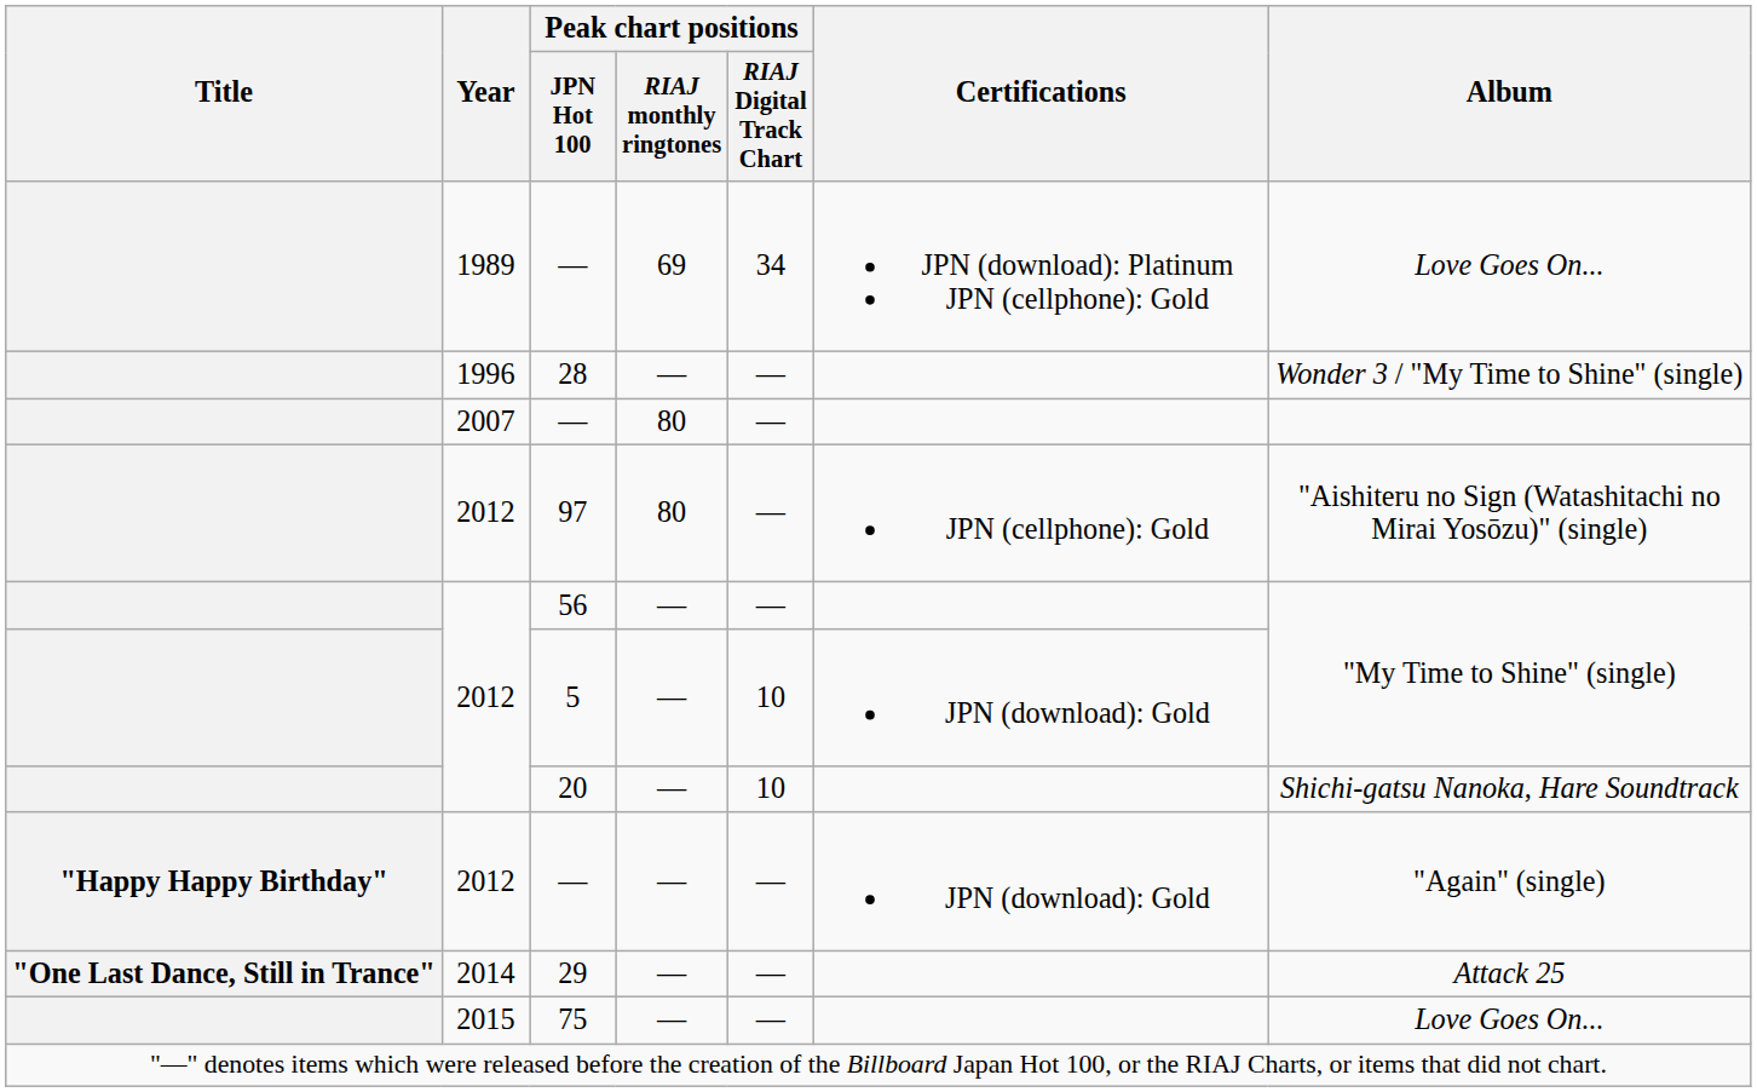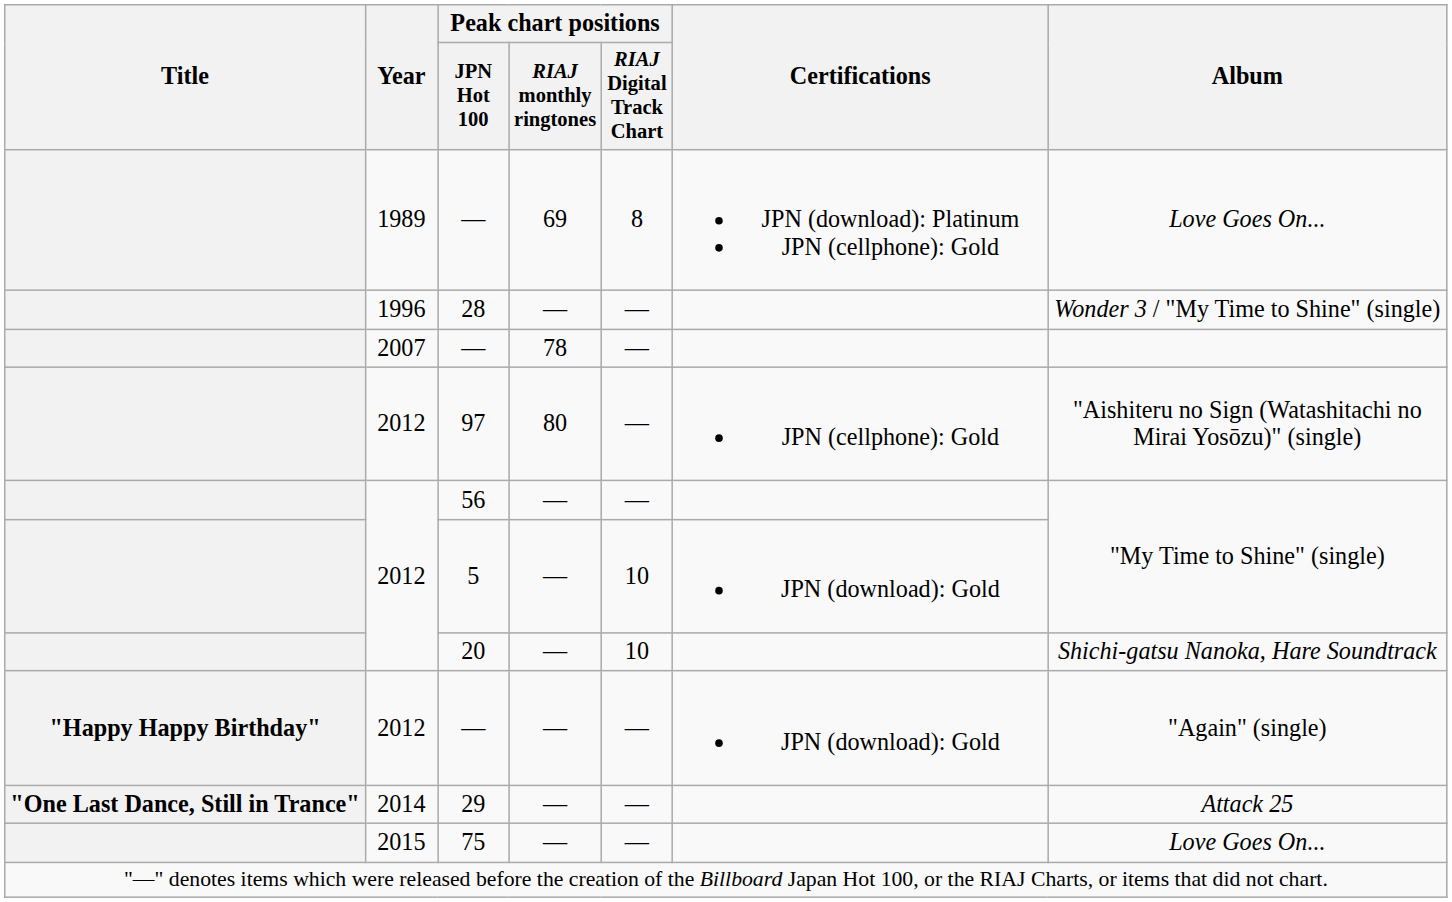 <table class="wikitable plainrowheaders" style="text-align:center;">
 <tr>
 <th scope="col" rowspan="2" style="width:25%;">Title</th>
 <th scope="col" rowspan="2" style="width:5%;">Year</th>
 <th scope="col" colspan="3">Peak chart positions</th>
 <th scope="col" rowspan="2" style="width:15em;">Certifications</th>
 <th scope="col" rowspan="2" style="width:16em;">Album</th>
 </tr>
 <tr>
 <th style="width:3em;font-size:85%">JPN Hot 100<br></th>
 <th style="width:3em;font-size:85%"><em>RIAJ</em><br>monthly<br>ringtones<br></th>
 <th style="width:3em;font-size:85%"><em>RIAJ</em><br>Digital<br>Track<br>Chart<br></th>
 </tr>
 <tr>
 <th scope="row"></th>
 <td>1989</td>
 <td>—</td>
 <td>69</td>
-<td>34</td>
+<td>8</td>
 <td><br><ul><li>JPN <span>(download)</span>: Platinum</li><li>JPN <span>(cellphone)</span>: Gold</li></ul></td>
 <td><em>Love Goes On...</em></td>
 </tr>
 <tr>
 <th scope="row"></th>
 <td>1996</td>
 <td>28</td>
 <td>—</td>
 <td>—</td>
 <td></td>
 <td><em>Wonder 3</em> / "My Time to Shine" (single)</td>
 </tr>
 <tr>
 <th scope="row"></th>
 <td>2007</td>
 <td>—</td>
-<td>80</td>
+<td>78</td>
 <td>—</td>
 <td></td>
 <td></td>
 </tr>
 <tr>
 <th scope="row"></th>
 <td>2012</td>
 <td>97</td>
 <td>80</td>
 <td>—</td>
 <td><br><ul><li>JPN <span>(cellphone)</span>: Gold</li></ul></td>
 <td>"Aishiteru no Sign (Watashitachi no Mirai Yosōzu)" (single)</td>
 </tr>
 <tr>
 <th scope="row"></th>
 <td rowspan="3">2012</td>
 <td>56</td>
 <td>—</td>
 <td>—</td>
 <td></td>
 <td rowspan="2">"My Time to Shine" (single)</td>
 </tr>
 <tr>
 <th scope="row"></th>
 <td>5</td>
 <td>—</td>
 <td>10</td>
 <td><br><ul><li>JPN <span>(download)</span>: Gold</li></ul></td>
 </tr>
 <tr>
 <th scope="row"></th>
 <td>20</td>
 <td>—</td>
 <td>10</td>
 <td></td>
 <td><em>Shichi-gatsu Nanoka, Hare Soundtrack</em></td>
 </tr>
 <tr>
 <th scope="row">"Happy Happy Birthday"</th>
 <td>2012</td>
 <td>—</td>
 <td>—</td>
 <td>—</td>
 <td><br><ul><li>JPN <span>(download)</span>: Gold</li></ul></td>
 <td>"Again" (single)</td>
 </tr>
 <tr>
 <th scope="row">"One Last Dance, Still in Trance"</th>
 <td>2014</td>
 <td>29</td>
 <td>—</td>
 <td>—</td>
 <td></td>
 <td><em>Attack 25</em></td>
 </tr>
 <tr>
 <th scope="row"></th>
 <td>2015</td>
 <td>75</td>
 <td>—</td>
 <td>—</td>
 <td></td>
 <td><em>Love Goes On...</em></td>
 </tr>
 <tr>
 <td colspan="8" align="center" style="font-size:90%;">"—" denotes items which were released before the creation of the <em>Billboard</em> Japan Hot 100, or the RIAJ Charts, or items that did not chart.</td>
 </tr>
 </table>
